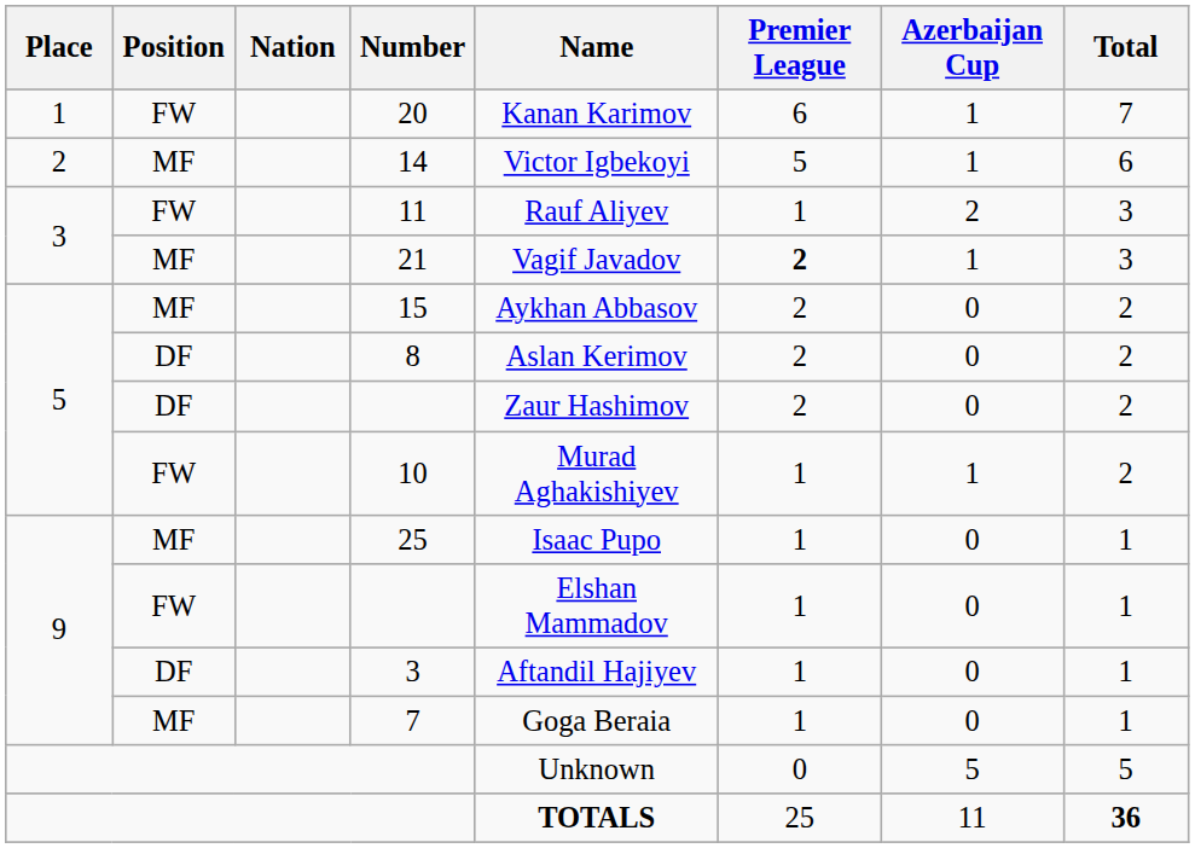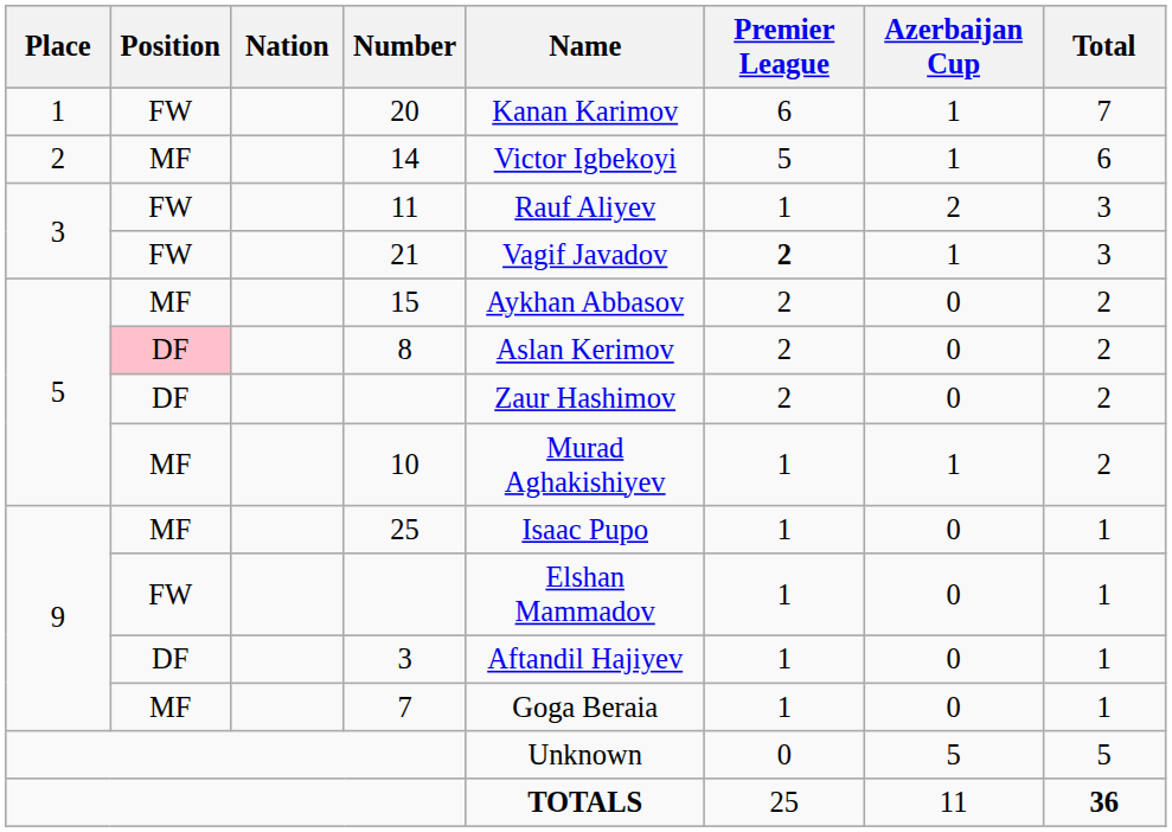 <table class="wikitable" style="font-size: 95%; text-align: center;">
 <tr>
 <th width=60>Place</th>
 <th width=60>Position</th>
 <th width=60>Nation</th>
 <th width=60>Number</th>
 <th width=150>Name</th>
 <th width=100><a href='#'>Premier League</a></th>
 <th width=100><a href='#'>Azerbaijan Cup</a></th>
 <th width=80>Total</th>
 </tr>
 <tr>
 <td>1</td>
 <td>FW</td>
 <td></td>
 <td>20</td>
 <td><a href='#'>Kanan Karimov</a></td>
 <td>6</td>
 <td>1</td>
 <td>7</td>
 </tr>
 <tr>
 <td>2</td>
 <td>MF</td>
 <td></td>
 <td>14</td>
 <td><a href='#'>Victor Igbekoyi</a></td>
 <td>5</td>
 <td>1</td>
 <td>6</td>
 </tr>
 <tr>
 <td rowspan="2">3</td>
 <td>FW</td>
 <td></td>
 <td>11</td>
 <td><a href='#'>Rauf Aliyev</a></td>
 <td>1</td>
 <td>2</td>
 <td>3</td>
 </tr>
 <tr>
-<td>MF</td>
+<td>FW</td>
 <td></td>
 <td>21</td>
 <td><a href='#'>Vagif Javadov</a></td>
 <td><strong>2</strong></td>
 <td>1</td>
 <td>3</td>
 </tr>
 <tr>
 <td rowspan="4">5</td>
 <td>MF</td>
 <td></td>
 <td>15</td>
 <td><a href='#'>Aykhan Abbasov</a></td>
 <td>2</td>
 <td>0</td>
 <td>2</td>
 </tr>
 <tr>
-<td>DF</td>
+<td style="background: pink;">DF</td>
 <td></td>
 <td>8</td>
 <td><a href='#'>Aslan Kerimov</a></td>
 <td>2</td>
 <td>0</td>
 <td>2</td>
 </tr>
 <tr>
 <td>DF</td>
 <td></td>
 <td></td>
 <td><a href='#'>Zaur Hashimov</a></td>
 <td>2</td>
 <td>0</td>
 <td>2</td>
 </tr>
 <tr>
-<td>FW</td>
+<td>MF</td>
 <td></td>
 <td>10</td>
 <td><a href='#'>Murad Aghakishiyev</a></td>
 <td>1</td>
 <td>1</td>
 <td>2</td>
 </tr>
 <tr>
 <td rowspan="4">9</td>
 <td>MF</td>
 <td></td>
 <td>25</td>
 <td><a href='#'>Isaac Pupo</a></td>
 <td>1</td>
 <td>0</td>
 <td>1</td>
 </tr>
 <tr>
 <td>FW</td>
 <td></td>
 <td></td>
 <td><a href='#'>Elshan Mammadov</a></td>
 <td>1</td>
 <td>0</td>
 <td>1</td>
 </tr>
 <tr>
 <td>DF</td>
 <td></td>
 <td>3</td>
 <td><a href='#'>Aftandil Hajiyev</a></td>
 <td>1</td>
 <td>0</td>
 <td>1</td>
 </tr>
 <tr>
 <td>MF</td>
 <td></td>
 <td>7</td>
 <td>Goga Beraia</td>
 <td>1</td>
 <td>0</td>
 <td>1</td>
 </tr>
 <tr>
 <td colspan="4"></td>
 <td>Unknown</td>
 <td>0</td>
 <td>5</td>
 <td>5</td>
 </tr>
 <tr>
 <td colspan="4"></td>
 <td><strong>TOTALS</strong></td>
 <td>25</td>
 <td>11</td>
 <td><strong>36</strong></td>
 </tr>
 </table>
